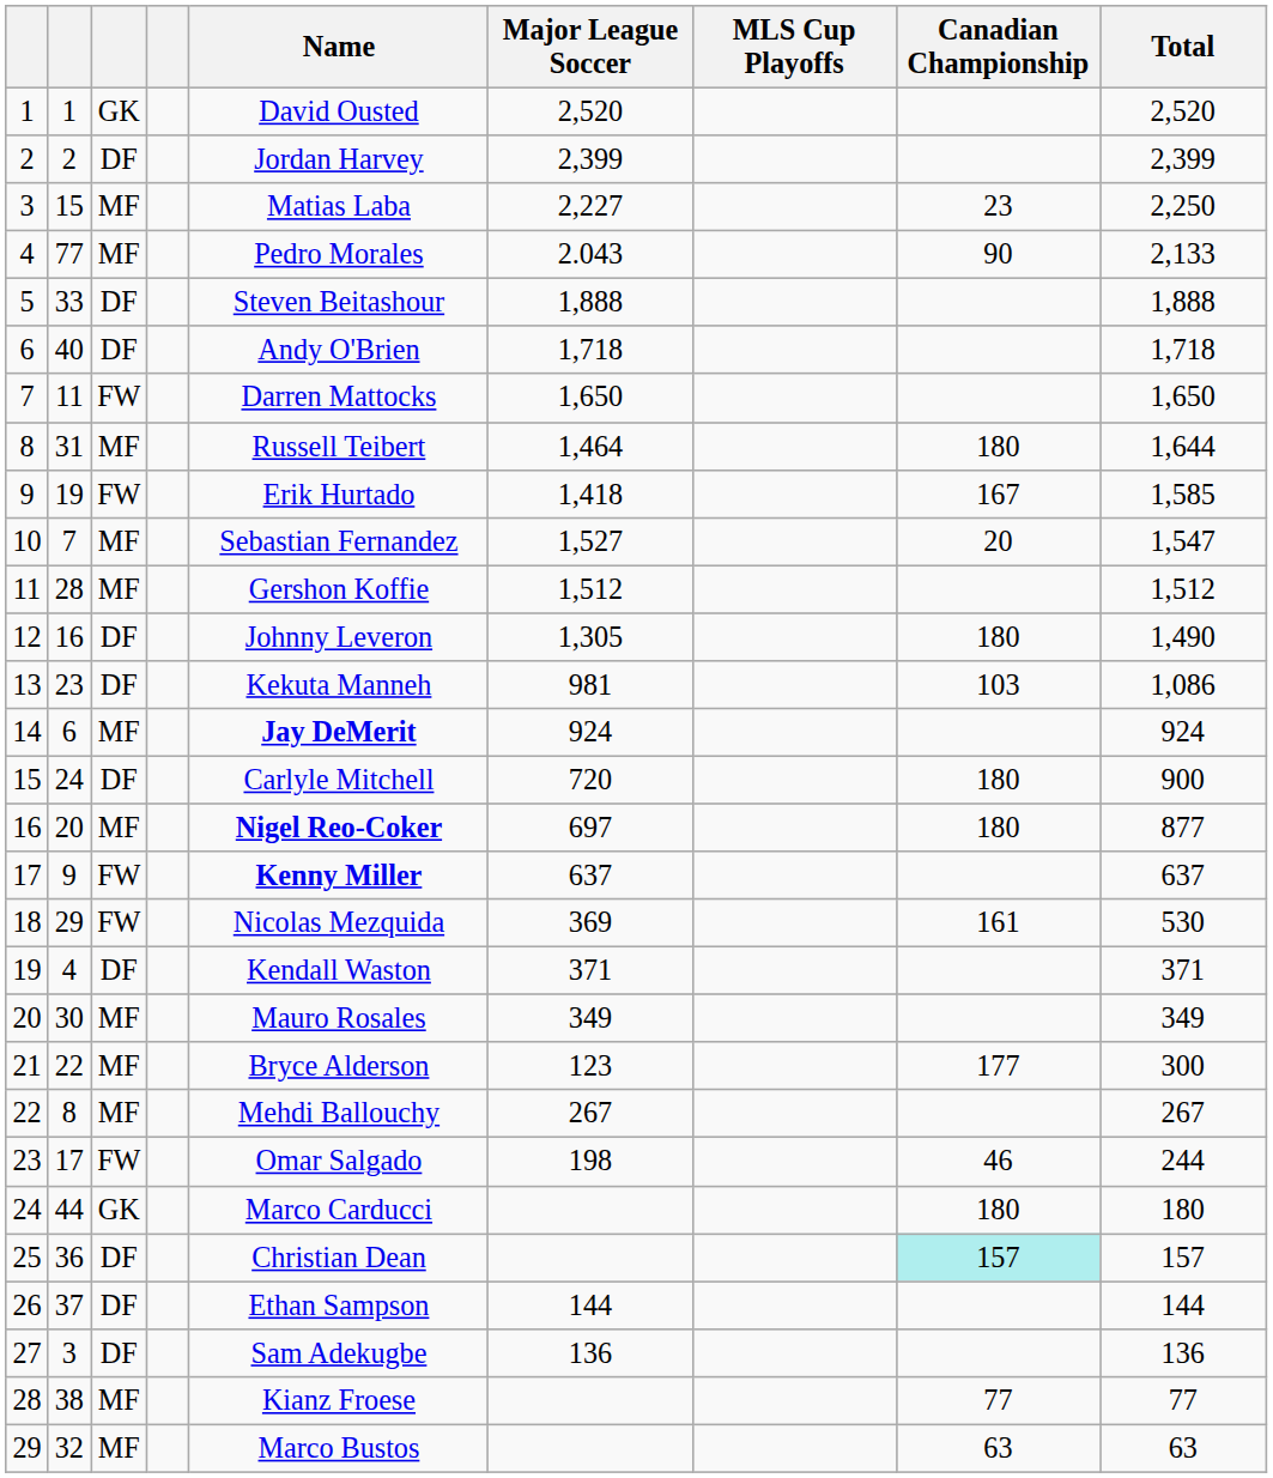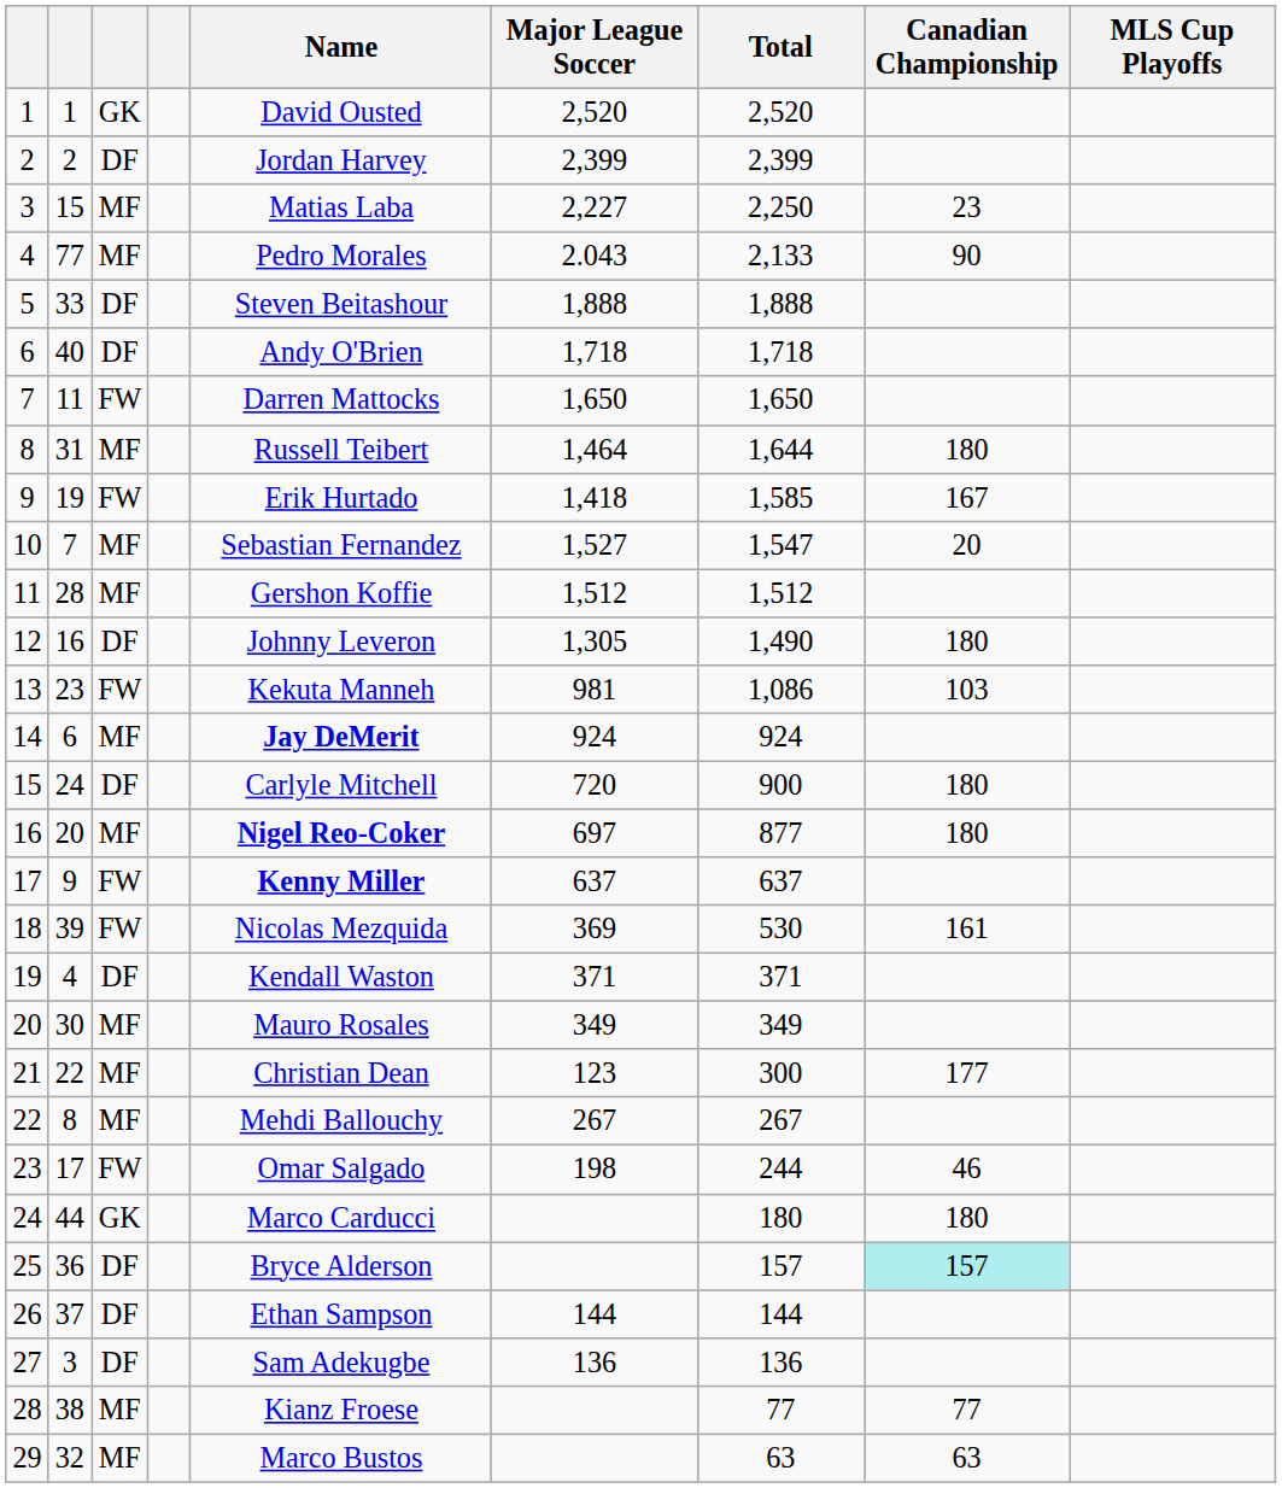 <table class="wikitable" style="font-size: 95%; text-align: center;">
 <tr>
 <th width=15></th>
 <th width=15></th>
 <th width=15></th>
 <th width=15></th>
 <th width=150>Name</th>
 <th width=100>Major League Soccer</th>
+<th width=80>Total</th>
+<th width=100>Canadian Championship</th>
 <th width=100>MLS Cup Playoffs</th>
-<th width=100>Canadian Championship</th>
-<th width=80>Total</th>
 </tr>
 <tr>
 <td>1</td>
 <td>1</td>
 <td>GK</td>
 <td></td>
 <td><a href='#'>David Ousted</a></td>
 <td>2,520</td>
+<td>2,520</td>
 <td></td>
 <td></td>
-<td>2,520</td>
 </tr>
 <tr>
 <td>2</td>
 <td>2</td>
 <td>DF</td>
 <td></td>
 <td><a href='#'>Jordan Harvey</a></td>
 <td>2,399</td>
+<td>2,399</td>
 <td></td>
 <td></td>
-<td>2,399</td>
 </tr>
 <tr>
 <td>3</td>
 <td>15</td>
 <td>MF</td>
 <td></td>
 <td><a href='#'>Matias Laba</a></td>
 <td>2,227</td>
+<td>2,250</td>
+<td>23</td>
 <td></td>
-<td>23</td>
-<td>2,250</td>
 </tr>
 <tr>
 <td>4</td>
 <td>77</td>
 <td>MF</td>
 <td></td>
 <td><a href='#'>Pedro Morales</a></td>
 <td>2.043</td>
+<td>2,133</td>
+<td>90</td>
 <td></td>
-<td>90</td>
-<td>2,133</td>
 </tr>
 <tr>
 <td>5</td>
 <td>33</td>
 <td>DF</td>
 <td></td>
 <td><a href='#'>Steven Beitashour</a></td>
 <td>1,888</td>
+<td>1,888</td>
 <td></td>
 <td></td>
-<td>1,888</td>
 </tr>
 <tr>
 <td>6</td>
 <td>40</td>
 <td>DF</td>
 <td></td>
 <td><a href='#'>Andy O'Brien</a></td>
 <td>1,718</td>
+<td>1,718</td>
 <td></td>
 <td></td>
-<td>1,718</td>
 </tr>
 <tr>
 <td>7</td>
 <td>11</td>
 <td>FW</td>
 <td></td>
 <td><a href='#'>Darren Mattocks</a></td>
 <td>1,650</td>
+<td>1,650</td>
 <td></td>
 <td></td>
-<td>1,650</td>
 </tr>
 <tr>
 <td>8</td>
 <td>31</td>
 <td>MF</td>
 <td></td>
 <td><a href='#'>Russell Teibert</a></td>
 <td>1,464</td>
+<td>1,644</td>
+<td>180</td>
 <td></td>
-<td>180</td>
-<td>1,644</td>
 </tr>
 <tr>
 <td>9</td>
 <td>19</td>
 <td>FW</td>
 <td></td>
 <td><a href='#'>Erik Hurtado</a></td>
 <td>1,418</td>
+<td>1,585</td>
+<td>167</td>
 <td></td>
-<td>167</td>
-<td>1,585</td>
 </tr>
 <tr>
 <td>10</td>
 <td>7</td>
 <td>MF</td>
 <td></td>
 <td><a href='#'>Sebastian Fernandez</a></td>
 <td>1,527</td>
+<td>1,547</td>
+<td>20</td>
 <td></td>
-<td>20</td>
-<td>1,547</td>
 </tr>
 <tr>
 <td>11</td>
 <td>28</td>
 <td>MF</td>
 <td></td>
 <td><a href='#'>Gershon Koffie</a></td>
 <td>1,512</td>
+<td>1,512</td>
 <td></td>
 <td></td>
-<td>1,512</td>
 </tr>
 <tr>
 <td>12</td>
 <td>16</td>
 <td>DF</td>
 <td></td>
 <td><a href='#'>Johnny Leveron</a></td>
 <td>1,305</td>
+<td>1,490</td>
+<td>180</td>
 <td></td>
-<td>180</td>
-<td>1,490</td>
 </tr>
 <tr>
 <td>13</td>
 <td>23</td>
-<td>DF</td>
+<td>FW</td>
 <td></td>
 <td><a href='#'>Kekuta Manneh</a></td>
 <td>981</td>
+<td>1,086</td>
+<td>103</td>
 <td></td>
-<td>103</td>
-<td>1,086</td>
 </tr>
 <tr>
 <td>14</td>
 <td>6</td>
 <td>MF</td>
 <td></td>
 <td><strong><a href='#'>Jay DeMerit</a></strong></td>
 <td>924</td>
+<td>924</td>
 <td></td>
 <td></td>
-<td>924</td>
 </tr>
 <tr>
 <td>15</td>
 <td>24</td>
 <td>DF</td>
 <td></td>
 <td><a href='#'>Carlyle Mitchell</a></td>
 <td>720</td>
+<td>900</td>
+<td>180</td>
 <td></td>
-<td>180</td>
-<td>900</td>
 </tr>
 <tr>
 <td>16</td>
 <td>20</td>
 <td>MF</td>
 <td></td>
 <td><strong><a href='#'>Nigel Reo-Coker</a></strong></td>
 <td>697</td>
+<td>877</td>
+<td>180</td>
 <td></td>
-<td>180</td>
-<td>877</td>
 </tr>
 <tr>
 <td>17</td>
 <td>9</td>
 <td>FW</td>
 <td></td>
 <td><strong><a href='#'>Kenny Miller</a></strong></td>
 <td>637</td>
+<td>637</td>
 <td></td>
 <td></td>
-<td>637</td>
 </tr>
 <tr>
 <td>18</td>
-<td>29</td>
+<td>39</td>
 <td>FW</td>
 <td></td>
 <td><a href='#'>Nicolas Mezquida</a></td>
 <td>369</td>
+<td>530</td>
+<td>161</td>
 <td></td>
-<td>161</td>
-<td>530</td>
 </tr>
 <tr>
 <td>19</td>
 <td>4</td>
 <td>DF</td>
 <td></td>
 <td><a href='#'>Kendall Waston</a></td>
 <td>371</td>
+<td>371</td>
 <td></td>
 <td></td>
-<td>371</td>
 </tr>
 <tr>
 <td>20</td>
 <td>30</td>
 <td>MF</td>
 <td></td>
 <td><a href='#'>Mauro Rosales</a></td>
 <td>349</td>
+<td>349</td>
 <td></td>
 <td></td>
-<td>349</td>
 </tr>
 <tr>
 <td>21</td>
 <td>22</td>
 <td>MF</td>
 <td></td>
-<td><a href='#'>Bryce Alderson</a></td>
+<td><a href='#'>Christian Dean</a></td>
 <td>123</td>
+<td>300</td>
+<td>177</td>
 <td></td>
-<td>177</td>
-<td>300</td>
 </tr>
 <tr>
 <td>22</td>
 <td>8</td>
 <td>MF</td>
 <td></td>
 <td><a href='#'>Mehdi Ballouchy</a></td>
 <td>267</td>
+<td>267</td>
 <td></td>
 <td></td>
-<td>267</td>
 </tr>
 <tr>
 <td>23</td>
 <td>17</td>
 <td>FW</td>
 <td></td>
 <td><a href='#'>Omar Salgado</a></td>
 <td>198</td>
+<td>244</td>
+<td>46</td>
 <td></td>
-<td>46</td>
-<td>244</td>
 </tr>
 <tr>
 <td>24</td>
 <td>44</td>
 <td>GK</td>
 <td></td>
 <td><a href='#'>Marco Carducci</a></td>
 <td></td>
-<td></td>
 <td>180</td>
 <td>180</td>
+<td></td>
 </tr>
 <tr>
 <td>25</td>
 <td>36</td>
 <td>DF</td>
 <td></td>
-<td><a href='#'>Christian Dean</a></td>
+<td><a href='#'>Bryce Alderson</a></td>
 <td></td>
+<td>157</td>
+<td style="background: paleturquoise;">157</td>
 <td></td>
-<td style="background: paleturquoise;">157</td>
-<td>157</td>
 </tr>
 <tr>
 <td>26</td>
 <td>37</td>
 <td>DF</td>
 <td></td>
 <td><a href='#'>Ethan Sampson</a></td>
 <td>144</td>
+<td>144</td>
 <td></td>
 <td></td>
-<td>144</td>
 </tr>
 <tr>
 <td>27</td>
 <td>3</td>
 <td>DF</td>
 <td></td>
 <td><a href='#'>Sam Adekugbe</a></td>
 <td>136</td>
+<td>136</td>
 <td></td>
 <td></td>
-<td>136</td>
 </tr>
 <tr>
 <td>28</td>
 <td>38</td>
 <td>MF</td>
 <td></td>
 <td><a href='#'>Kianz Froese</a></td>
 <td></td>
-<td></td>
 <td>77</td>
 <td>77</td>
+<td></td>
 </tr>
 <tr>
 <td>29</td>
 <td>32</td>
 <td>MF</td>
 <td></td>
 <td><a href='#'>Marco Bustos</a></td>
 <td></td>
-<td></td>
 <td>63</td>
 <td>63</td>
+<td></td>
 </tr>
 </table>
